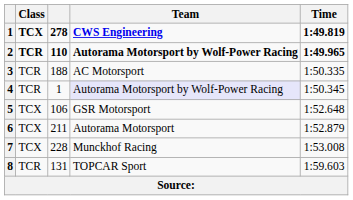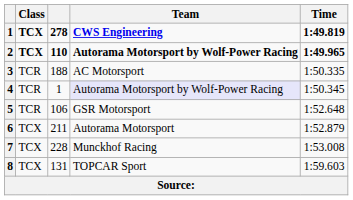 <table class="wikitable sortable" style="font-size: 85%;">
 <tr>
 <th scope="col"></th>
 <th scope="col">Class</th>
 <th scope="col"></th>
 <th scope="col">Team</th>
 <th scope="col">Time</th>
 </tr>
 <tr style="font-weight:bold">
 <th>1</th>
 <td>TCX</td>
 <td align="center">278</td>
 <td> <a href='#'>CWS Engineering</a></td>
 <td align="center">1:49.819</td>
 </tr>
 <tr style="font-weight:bold">
 <th>2</th>
-<td>TCR</td>
+<td>TCX</td>
 <td align="center">110</td>
 <td> Autorama Motorsport by Wolf-Power Racing</td>
 <td align="center">1:49.965</td>
 </tr>
 <tr>
 <th>3</th>
 <td>TCR</td>
 <td align="center">188</td>
 <td> AC Motorsport</td>
 <td align="center">1:50.335</td>
 </tr>
 <tr>
 <th>4</th>
 <td>TCR</td>
 <td align="center">1</td>
 <td style="background: lavender;"> Autorama Motorsport by Wolf-Power Racing</td>
 <td align="center">1:50.345</td>
 </tr>
 <tr>
 <th>5</th>
-<td>TCX</td>
+<td>TCR</td>
 <td align="center">106</td>
 <td> GSR Motorsport</td>
 <td align="center">1:52.648</td>
 </tr>
 <tr>
 <th>6</th>
 <td>TCX</td>
 <td align="center">211</td>
 <td> Autorama Motorsport</td>
 <td align="center">1:52.879</td>
 </tr>
 <tr>
 <th>7</th>
 <td>TCX</td>
 <td align="center">228</td>
 <td> Munckhof Racing</td>
 <td align="center">1:53.008</td>
 </tr>
 <tr>
 <th>8</th>
-<td>TCR</td>
+<td>TCX</td>
 <td align="center">131</td>
 <td> TOPCAR Sport</td>
 <td align="center">1:59.603</td>
 </tr>
 <tr>
 <th colspan=5>Source:</th>
 </tr>
 </table>
